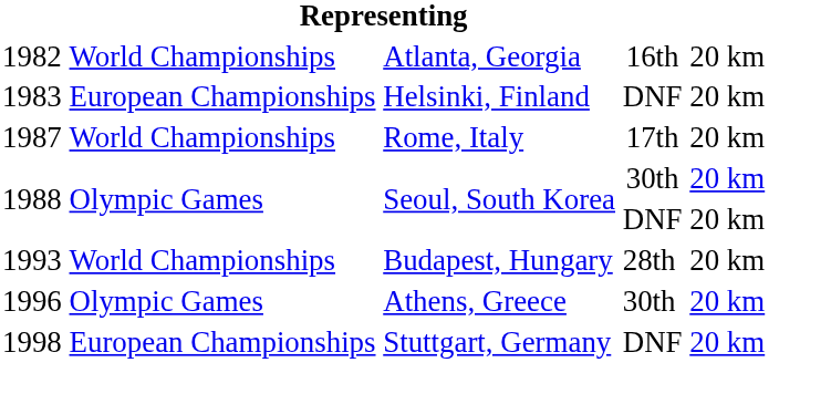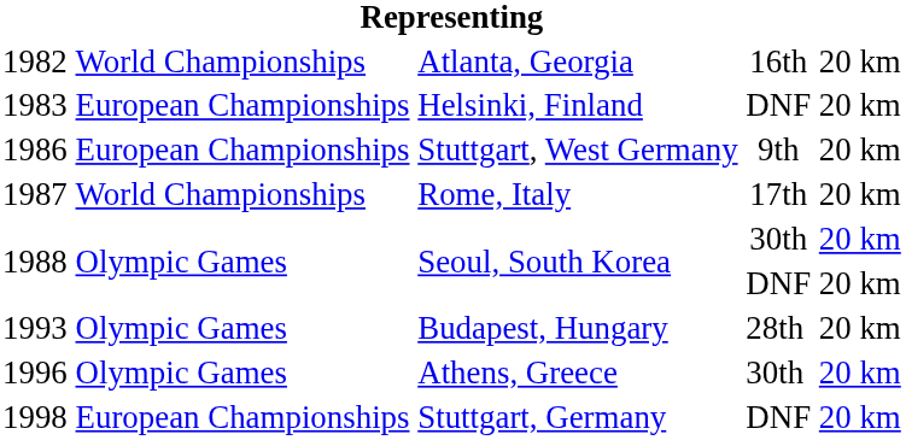 <table>
 <tr>
 <th colspan="5">Representing </th>
 </tr>
 <tr>
 <td>1982</td>
 <td><a href='#'>World Championships</a></td>
 <td><a href='#'>Atlanta, Georgia</a></td>
 <td align="center">16th</td>
 <td>20 km</td>
 </tr>
 <tr>
 <td>1983</td>
 <td><a href='#'>European Championships</a></td>
 <td><a href='#'>Helsinki, Finland</a></td>
 <td align="center">DNF</td>
+<td>20 km</td>
+</tr>
+<tr>
+<td>1986</td>
+<td><a href='#'>European Championships</a></td>
+<td><a href='#'>Stuttgart</a>, <a href='#'>West Germany</a></td>
+<td align="center">9th</td>
 <td>20 km</td>
 </tr>
 <tr>
 <td>1987</td>
 <td><a href='#'>World Championships</a></td>
 <td><a href='#'>Rome, Italy</a></td>
 <td align="center">17th</td>
 <td>20 km</td>
 </tr>
 <tr>
 <td rowspan=2>1988</td>
 <td rowspan=2><a href='#'>Olympic Games</a></td>
 <td rowspan=2><a href='#'>Seoul, South Korea</a></td>
 <td align="center">30th</td>
 <td><a href='#'>20 km</a></td>
 </tr>
 <tr>
 <td align="center">DNF</td>
 <td>20 km</td>
 </tr>
 <tr>
 <td>1993</td>
-<td><a href='#'>World Championships</a></td>
+<td><a href='#'>Olympic Games</a></td>
 <td><a href='#'>Budapest, Hungary</a></td>
 <td>28th</td>
 <td>20 km</td>
 </tr>
 <tr>
 <td>1996</td>
 <td><a href='#'>Olympic Games</a></td>
 <td><a href='#'>Athens, Greece</a></td>
 <td>30th</td>
 <td><a href='#'>20 km</a></td>
 </tr>
 <tr>
 <td>1998</td>
 <td><a href='#'>European Championships</a></td>
 <td><a href='#'>Stuttgart, Germany</a></td>
 <td>DNF</td>
 <td><a href='#'>20 km</a></td>
 </tr>
 </table>
